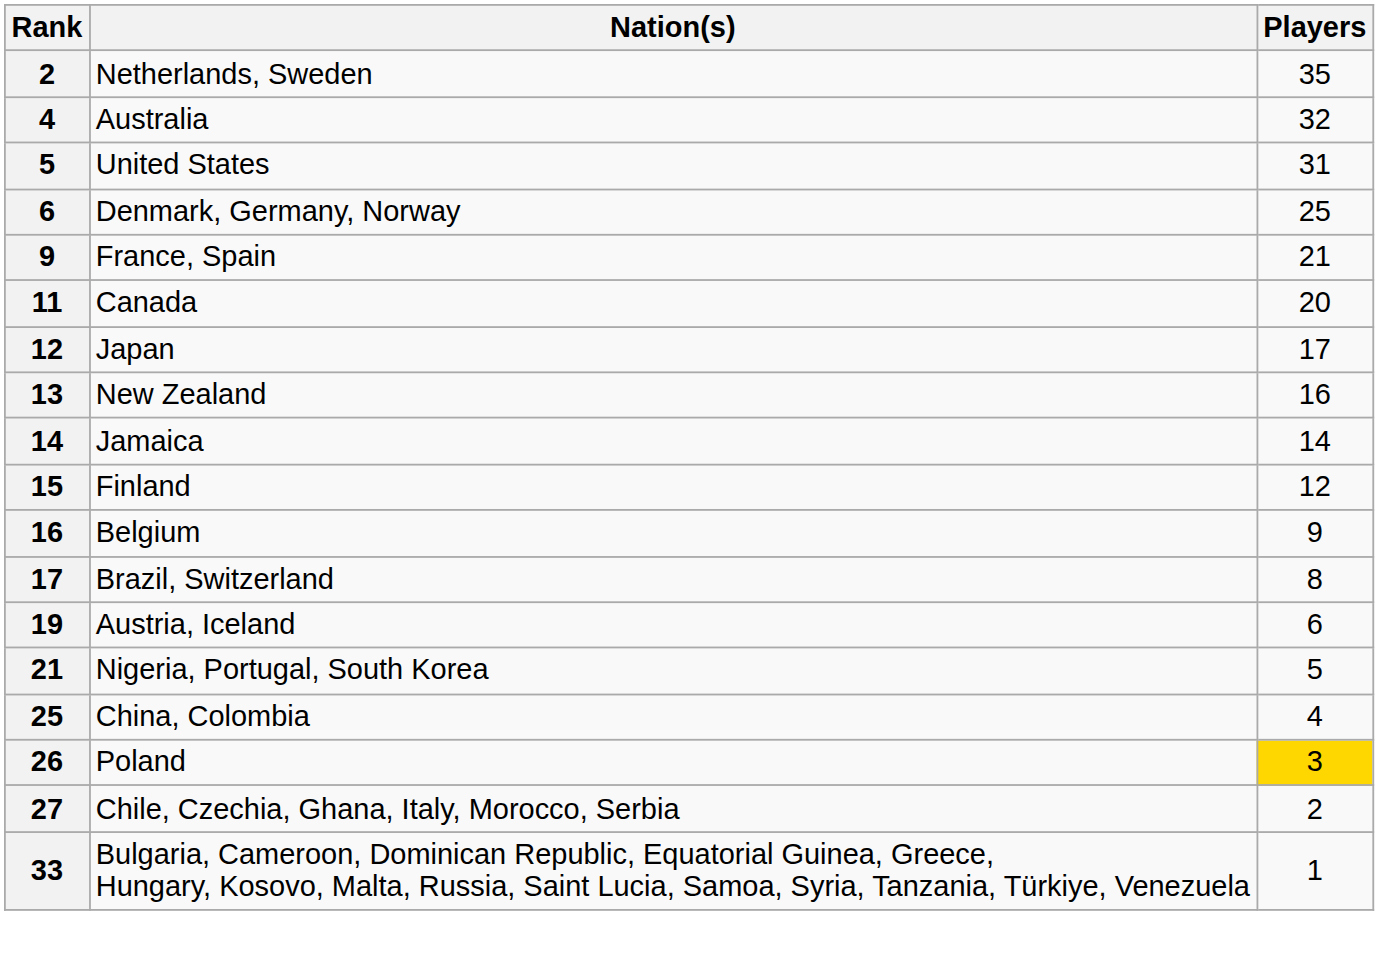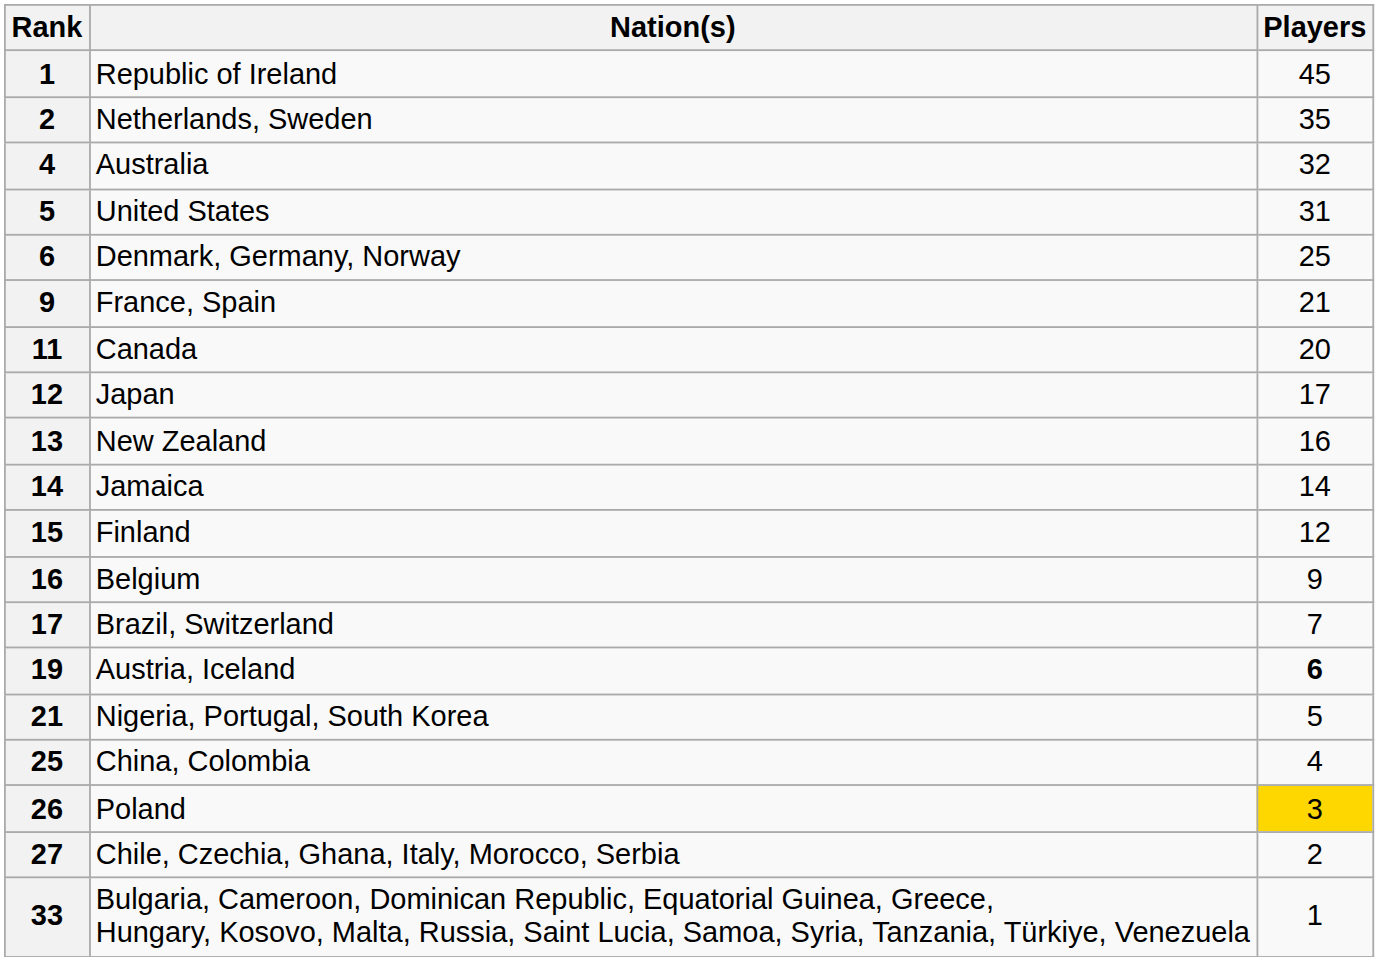 <table class="wikitable" style="text-align: center">
 <tr>
 <th>Rank</th>
 <th>Nation(s)</th>
 <th>Players</th>
+</tr>
+<tr>
+<th>1</th>
+<td style="text-align:left;"> Republic of Ireland</td>
+<td>45</td>
 </tr>
 <tr>
 <th>2</th>
 <td style="text-align:left;"> Netherlands,  Sweden</td>
 <td>35</td>
 </tr>
 <tr>
 <th>4</th>
 <td style="text-align:left;"> Australia</td>
 <td>32</td>
 </tr>
 <tr>
 <th>5</th>
 <td style="text-align:left;"> United States</td>
 <td>31</td>
 </tr>
 <tr>
 <th>6</th>
 <td style="text-align:left;"> Denmark,  Germany,  Norway</td>
 <td>25</td>
 </tr>
 <tr>
 <th>9</th>
 <td style="text-align:left;"> France,  Spain</td>
 <td>21</td>
 </tr>
 <tr>
 <th>11</th>
 <td style="text-align:left;"> Canada</td>
 <td>20</td>
 </tr>
 <tr>
 <th>12</th>
 <td style="text-align:left;"> Japan</td>
 <td>17</td>
 </tr>
 <tr>
 <th>13</th>
 <td style="text-align:left;"> New Zealand</td>
 <td>16</td>
 </tr>
 <tr>
 <th>14</th>
 <td style="text-align:left;"> Jamaica</td>
 <td>14</td>
 </tr>
 <tr>
 <th>15</th>
 <td style="text-align:left;"> Finland</td>
 <td>12</td>
 </tr>
 <tr>
 <th>16</th>
 <td style="text-align:left;"> Belgium</td>
 <td>9</td>
 </tr>
 <tr>
 <th>17</th>
 <td style="text-align:left;"> Brazil,  Switzerland</td>
-<td>8</td>
+<td>7</td>
 </tr>
 <tr>
 <th>19</th>
 <td style="text-align:left;"> Austria,  Iceland</td>
-<td>6</td>
+<td><strong>6</strong></td>
 </tr>
 <tr>
 <th>21</th>
 <td style="text-align:left;"> Nigeria,  Portugal,  South Korea</td>
 <td>5</td>
 </tr>
 <tr>
 <th>25</th>
 <td style="text-align:left;"> China,  Colombia</td>
 <td>4</td>
 </tr>
 <tr>
 <th>26</th>
 <td style="text-align:left;"> Poland</td>
 <td style="background: gold;">3</td>
 </tr>
 <tr>
 <th>27</th>
 <td style="text-align:left;"> Chile,  Czechia,  Ghana,  Italy,  Morocco,  Serbia</td>
 <td>2</td>
 </tr>
 <tr>
 <th>33</th>
 <td style="text-align:left;"> Bulgaria,  Cameroon,  Dominican Republic,  Equatorial Guinea,  Greece,<br> Hungary,  Kosovo,  Malta,  Russia,  Saint Lucia,  Samoa,  Syria,  Tanzania,  Türkiye,  Venezuela</td>
 <td>1</td>
 </tr>
 </table>
